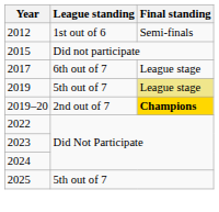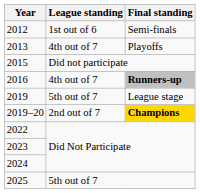 <table class="wikitable">
 <tr>
 <th>Year</th>
 <th>League standing</th>
 <th>Final standing</th>
 </tr>
 <tr>
 <td>2012</td>
 <td>1st out of 6</td>
 <td>Semi-finals</td>
 </tr>
 <tr>
+<td>2013</td>
+<td>4th out of 7</td>
+<td>Playoffs</td>
+</tr>
+<tr>
 <td>2015</td>
 <td colspan="2">Did not participate</td>
 </tr>
 <tr>
-<td>2017</td>
-<td>6th out of 7</td>
-<td>League stage</td>
+<td>2016</td>
+<td>4th out of 7</td>
+<td style="background: silver;"><strong>Runners-up</strong></td>
 </tr>
 <tr>
 <td>2019</td>
 <td>5th out of 7</td>
-<td style="background: khaki;">League stage</td>
+<td>League stage</td>
 </tr>
 <tr>
 <td>2019–20</td>
 <td>2nd out of 7</td>
 <td style="background: gold;"><strong>Champions</strong></td>
 </tr>
 <tr>
 <td>2022</td>
 <td colspan="2" rowspan="3">Did Not Participate</td>
 </tr>
 <tr>
 <td>2023</td>
 </tr>
 <tr>
 <td>2024</td>
 </tr>
 <tr>
 <td>2025</td>
 <td colspan="2">5th out of 7</td>
 </tr>
 </table>
